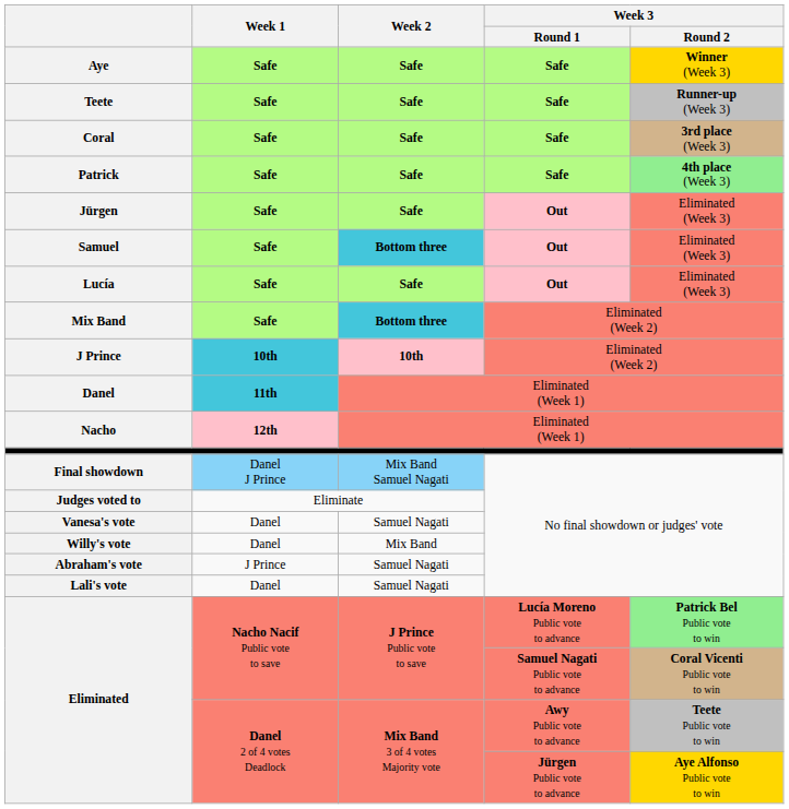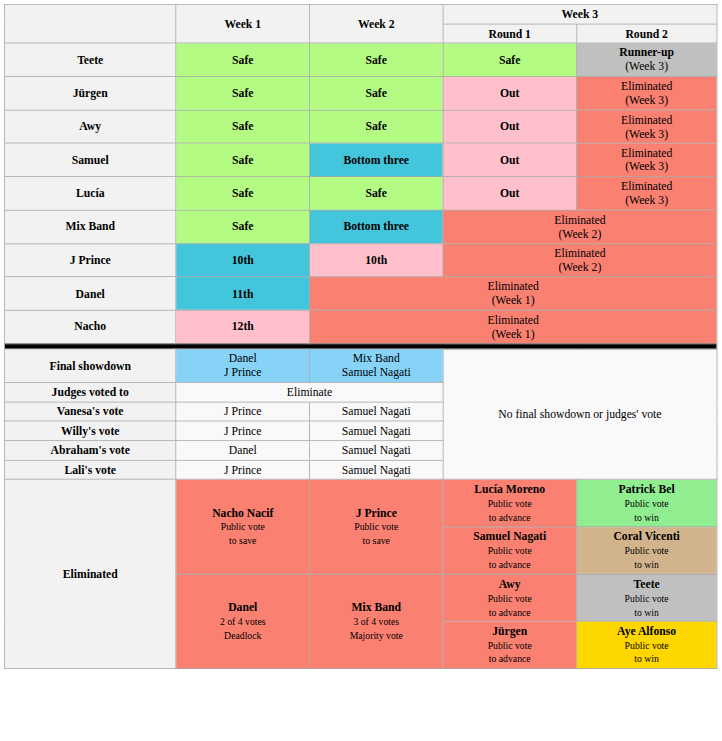 <table class="wikitable" style="text-align:center; font-size:89%">
 <tr>
 <th rowspan="2" style="width:9%"></th>
 <th rowspan="2" style="width:7%">Week 1</th>
 <th rowspan="2" style="width:7%">Week 2</th>
 <th colspan="2">Week 3</th>
 </tr>
 <tr>
 <th style="width:7%">Round 1</th>
 <th style="width:7%">Round 2</th>
 </tr>
 <tr>
-<th>Aye</th>
-<td style="background:#B4FB84"><strong>Safe</strong></td>
-<td style="background:#B4FB84"><strong>Safe</strong></td>
-<td style="background:#B4FB84"><strong>Safe</strong></td>
-<td style="background:gold"><strong>Winner</strong><br>(Week 3)</td>
-</tr>
-<tr>
 <th>Teete</th>
 <td style="background:#B4FB84"><strong>Safe</strong></td>
 <td style="background:#B4FB84"><strong>Safe</strong></td>
 <td style="background:#B4FB84"><strong>Safe</strong></td>
 <td style="background:silver"><strong>Runner-up</strong><br>(Week 3)</td>
 </tr>
 <tr>
-<th>Coral</th>
+<th>Jürgen</th>
 <td style="background:#B4FB84"><strong>Safe</strong></td>
 <td style="background:#B4FB84"><strong>Safe</strong></td>
-<td style="background:#B4FB84"><strong>Safe</strong></td>
-<td style="background:tan"><strong>3rd place</strong><br>(Week 3)</td>
+<td style="background:pink"><strong>Out</strong></td>
+<td style="background:salmon">Eliminated<br>(Week 3)</td>
 </tr>
 <tr>
-<th>Patrick</th>
-<td style="background:#B4FB84"><strong>Safe</strong></td>
-<td style="background:#B4FB84"><strong>Safe</strong></td>
-<td style="background:#B4FB84"><strong>Safe</strong></td>
-<td style="background:lightgreen"><strong>4th place</strong><br>(Week 3)</td>
-</tr>
-<tr>
-<th>Jürgen</th>
+<th>Awy</th>
 <td style="background:#B4FB84"><strong>Safe</strong></td>
 <td style="background:#B4FB84"><strong>Safe</strong></td>
 <td style="background:pink"><strong>Out</strong></td>
 <td style="background:salmon">Eliminated<br>(Week 3)</td>
 </tr>
 <tr>
 <th>Samuel</th>
 <td style="background:#B4FB84"><strong>Safe</strong></td>
 <td style="background:#43C6DB"><strong>Bottom three</strong></td>
 <td style="background:pink"><strong>Out</strong></td>
 <td style="background:salmon">Eliminated<br>(Week 3)</td>
 </tr>
 <tr>
 <th>Lucía</th>
 <td style="background:#B4FB84"><strong>Safe</strong></td>
 <td style="background:#B4FB84"><strong>Safe</strong></td>
 <td style="background:pink"><strong>Out</strong></td>
 <td style="background:salmon">Eliminated<br>(Week 3)</td>
 </tr>
 <tr>
 <th>Mix Band</th>
 <td style="background:#B4FB84"><strong>Safe</strong></td>
 <td style="background:#43C6DB"><strong>Bottom three</strong></td>
 <td colspan=2 style="background:salmon">Eliminated<br>(Week 2)</td>
 </tr>
 <tr>
 <th>J Prince</th>
 <td style="background:#43C6DB"><strong>10th</strong></td>
 <td style="background:pink"><strong>10th</strong></td>
 <td colspan=2 style="background:salmon">Eliminated<br>(Week 2)</td>
 </tr>
 <tr>
 <th>Danel</th>
 <td style="background:#43C6DB"><strong>11th</strong></td>
 <td colspan=3 style="background:salmon">Eliminated<br>(Week 1)</td>
 </tr>
 <tr>
 <th>Nacho</th>
 <td style="background:pink"><strong>12th</strong></td>
 <td colspan=3 style="background:salmon">Eliminated<br>(Week 1)</td>
 </tr>
 <tr>
 <th colspan="5" style="background:black"></th>
 </tr>
 <tr>
 <th>Final showdown</th>
 <td style="background:#87D3F8">Danel<br>J Prince</td>
 <td style="background:#87D3F8">Mix Band<br>Samuel Nagati</td>
 <td colspan=2 rowspan=6>No final showdown or judges' vote</td>
 </tr>
 <tr>
 <th>Judges voted to</th>
 <td colspan=2>Eliminate</td>
 </tr>
 <tr>
 <th>Vanesa's vote</th>
+<td>J Prince</td>
+<td>Samuel Nagati</td>
+</tr>
+<tr>
+<th>Willy's vote</th>
+<td>J Prince</td>
+<td>Samuel Nagati</td>
+</tr>
+<tr>
+<th>Abraham's vote</th>
 <td>Danel</td>
 <td>Samuel Nagati</td>
 </tr>
 <tr>
-<th>Willy's vote</th>
-<td>Danel</td>
-<td>Mix Band</td>
-</tr>
-<tr>
-<th>Abraham's vote</th>
+<th>Lali's vote</th>
 <td>J Prince</td>
-<td>Samuel Nagati</td>
-</tr>
-<tr>
-<th>Lali's vote</th>
-<td>Danel</td>
 <td>Samuel Nagati</td>
 </tr>
 <tr>
 <th rowspan="4">Eliminated</th>
 <td rowspan="2" style="background:salmon"><strong>Nacho Nacif</strong><br><small>Public vote<br>to save</small></td>
 <td rowspan="2" style="background:salmon"><strong>J Prince</strong><br><small>Public vote<br>to save</small></td>
 <td style="background:salmon"><strong>Lucía Moreno</strong><br><small>Public vote<br>to advance</small></td>
 <td style="background:lightgreen"><strong>Patrick Bel</strong><br><small>Public vote<br>to win</small></td>
 </tr>
 <tr>
 <td style="background:salmon"><strong>Samuel Nagati</strong><br><small>Public vote<br>to advance</small></td>
 <td style="background:tan"><strong>Coral Vicenti</strong><br><small>Public vote<br>to win</small></td>
 </tr>
 <tr>
 <td rowspan="2" style="background:salmon"><strong>Danel</strong><br><small>2 of 4 votes<br>Deadlock</small></td>
 <td rowspan="2" style="background:salmon"><strong>Mix Band</strong><br><small>3 of 4 votes<br>Majority vote</small></td>
 <td style="background:salmon"><strong>Awy</strong><br><small>Public vote<br>to advance</small></td>
 <td style="background:silver"><strong>Teete</strong><br><small>Public vote<br>to win</small></td>
 </tr>
 <tr>
 <td style="background:salmon"><strong>Jürgen</strong><br><small>Public vote<br>to advance</small></td>
 <td style="background:gold"><strong>Aye Alfonso</strong><br><small>Public vote<br>to win</small></td>
 </tr>
 </table>
